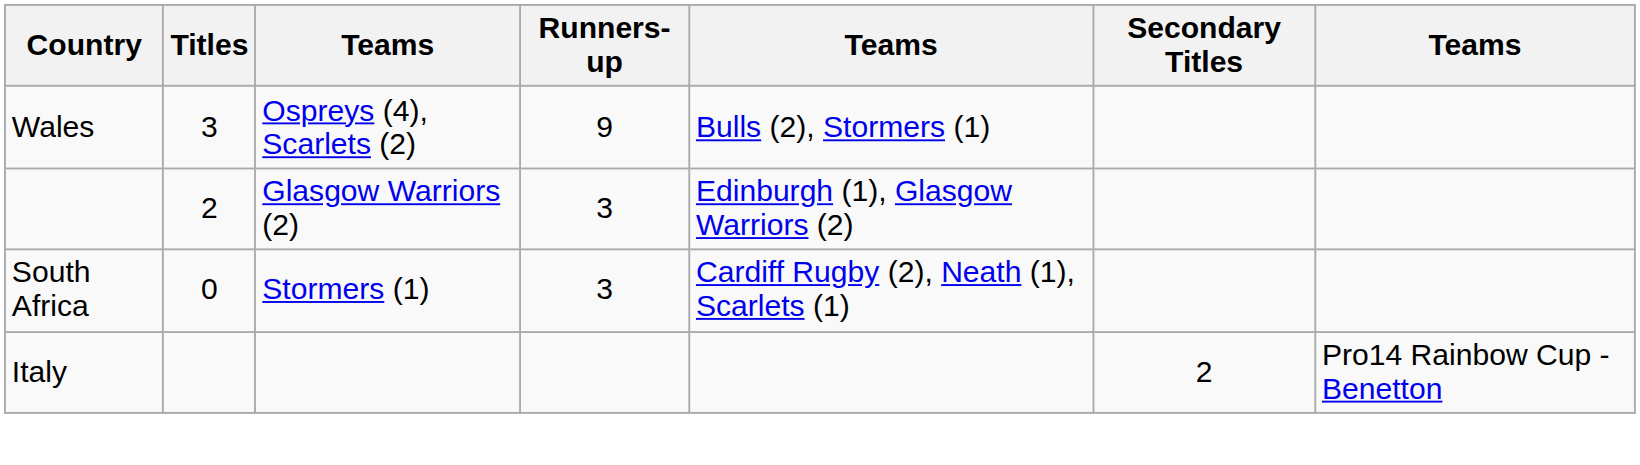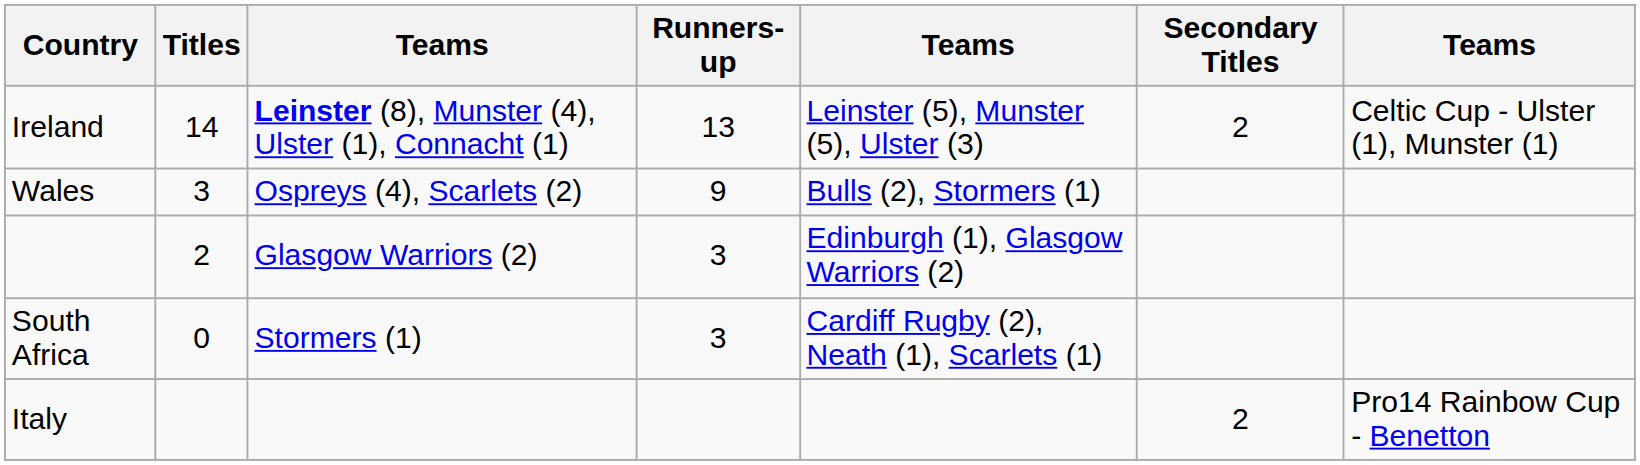 <table class="wikitable sortable">
 <tr>
 <th>Country</th>
 <th>Titles</th>
 <th>Teams</th>
 <th>Runners-up</th>
 <th>Teams</th>
 <th>Secondary Titles</th>
 <th>Teams</th>
+</tr>
+<tr>
+<td> Ireland</td>
+<td align=center>14</td>
+<td><a href='#'><strong>Leinster</strong></a> (8), <a href='#'>Munster</a> (4), <a href='#'>Ulster</a> (1), <a href='#'>Connacht</a> (1)</td>
+<td align=center>13</td>
+<td><a href='#'>Leinster</a> (5), <a href='#'>Munster</a> (5), <a href='#'>Ulster</a> (3)</td>
+<td align=center>2</td>
+<td>Celtic Cup - Ulster (1), Munster (1)</td>
 </tr>
 <tr>
 <td> Wales</td>
 <td align=center>3</td>
 <td><a href='#'>Ospreys</a> (4), <a href='#'>Scarlets</a> (2)</td>
 <td align=center>9</td>
 <td><a href='#'>Bulls</a> (2), <a href='#'>Stormers</a> (1)</td>
 <td></td>
 <td></td>
 </tr>
 <tr>
 <td></td>
 <td align=center>2</td>
 <td><a href='#'>Glasgow Warriors</a> (2)</td>
 <td align=center>3</td>
 <td><a href='#'>Edinburgh</a> (1), <a href='#'>Glasgow Warriors</a> (2)</td>
 <td></td>
 <td></td>
 </tr>
 <tr>
 <td> South Africa</td>
 <td align=center>0</td>
 <td><a href='#'>Stormers</a> (1)</td>
 <td align=center>3</td>
 <td><a href='#'>Cardiff Rugby</a> (2), <a href='#'>Neath</a> (1), <a href='#'>Scarlets</a> (1)</td>
 <td></td>
 <td></td>
 </tr>
 <tr>
 <td> Italy</td>
 <td></td>
 <td></td>
 <td></td>
 <td></td>
 <td align=center>2</td>
 <td>Pro14 Rainbow Cup - <a href='#'>Benetton</a></td>
 </tr>
 </table>
